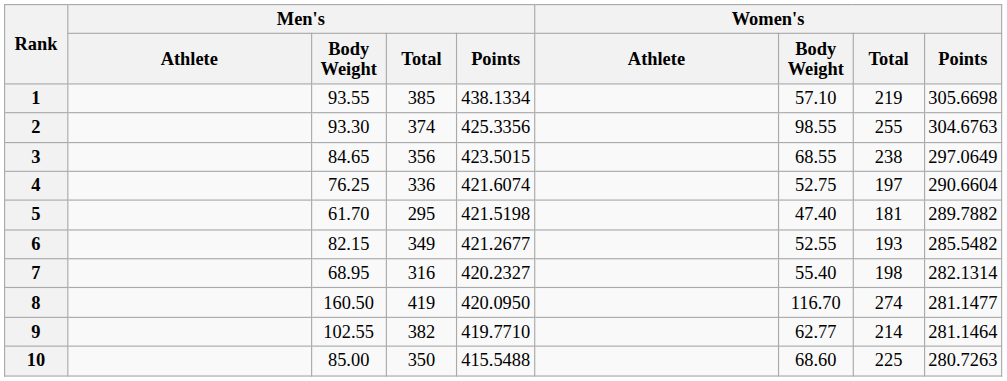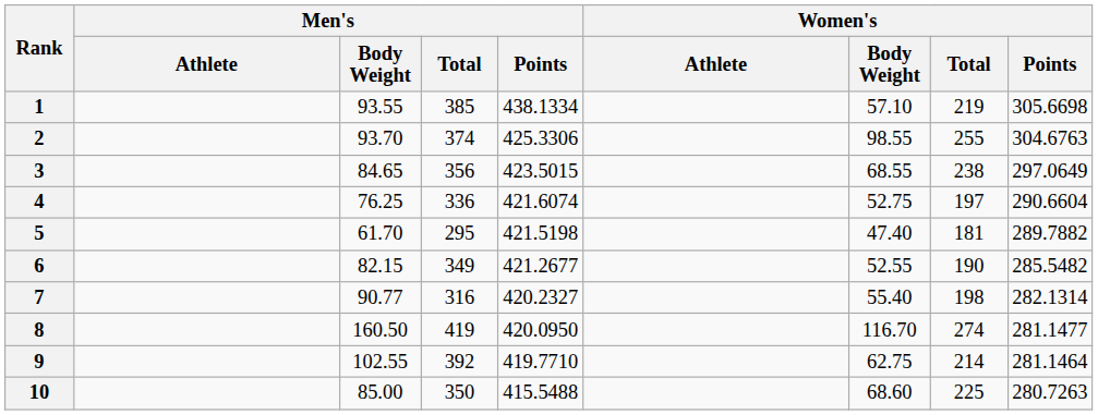 <table class="wikitable" style="text-align:center;">
 <tr>
 <th width=50 rowspan="2">Rank</th>
 <th colspan="4">Men's</th>
 <th colspan="4">Women's</th>
 </tr>
 <tr>
 <th width=250>Athlete</th>
 <th width=60>Body Weight</th>
 <th width=60>Total</th>
 <th width=60>Points</th>
 <th width=250>Athlete</th>
 <th width=60>Body Weight</th>
 <th width=60>Total</th>
 <th width=60>Points</th>
 </tr>
 <tr>
 <th>1</th>
 <td align=left></td>
 <td>93.55</td>
 <td>385</td>
 <td>438.1334</td>
 <td align="left"></td>
 <td>57.10</td>
 <td>219</td>
 <td>305.6698</td>
 </tr>
 <tr>
 <th>2</th>
 <td align=left></td>
-<td>93.30</td>
+<td>93.70</td>
 <td>374</td>
-<td>425.3356</td>
+<td>425.3306</td>
 <td align="left"></td>
 <td>98.55</td>
 <td>255</td>
 <td>304.6763</td>
 </tr>
 <tr>
 <th>3</th>
 <td align=left></td>
 <td>84.65</td>
 <td>356</td>
 <td>423.5015</td>
 <td align="left"></td>
 <td>68.55</td>
 <td>238</td>
 <td>297.0649</td>
 </tr>
 <tr>
 <th>4</th>
 <td align=left></td>
 <td>76.25</td>
 <td>336</td>
 <td>421.6074</td>
 <td align="left"></td>
 <td>52.75</td>
 <td>197</td>
 <td>290.6604</td>
 </tr>
 <tr>
 <th>5</th>
 <td align=left></td>
 <td>61.70</td>
 <td>295</td>
 <td>421.5198</td>
 <td align="left"></td>
 <td>47.40</td>
 <td>181</td>
 <td>289.7882</td>
 </tr>
 <tr>
 <th>6</th>
 <td align=left></td>
 <td>82.15</td>
 <td>349</td>
 <td>421.2677</td>
 <td align="left"></td>
 <td>52.55</td>
-<td>193</td>
+<td>190</td>
 <td>285.5482</td>
 </tr>
 <tr>
 <th>7</th>
 <td align=left></td>
-<td>68.95</td>
+<td>90.77</td>
 <td>316</td>
 <td>420.2327</td>
 <td align="left"></td>
 <td>55.40</td>
 <td>198</td>
 <td>282.1314</td>
 </tr>
 <tr>
 <th>8</th>
 <td align=left></td>
 <td>160.50</td>
 <td>419</td>
 <td>420.0950</td>
 <td align="left"></td>
 <td>116.70</td>
 <td>274</td>
 <td>281.1477</td>
 </tr>
 <tr>
 <th>9</th>
 <td align=left></td>
 <td>102.55</td>
-<td>382</td>
+<td>392</td>
 <td>419.7710</td>
 <td align="left"></td>
-<td>62.77</td>
+<td>62.75</td>
 <td>214</td>
 <td>281.1464</td>
 </tr>
 <tr>
 <th>10</th>
 <td align=left></td>
 <td>85.00</td>
 <td>350</td>
 <td>415.5488</td>
 <td align="left"></td>
 <td>68.60</td>
 <td>225</td>
 <td>280.7263</td>
 </tr>
 </table>
